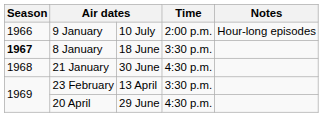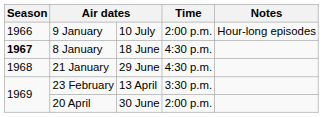 <table class="wikitable">
 <tr>
 <th>Season</th>
 <th colspan="2">Air dates</th>
 <th>Time</th>
 <th>Notes</th>
 </tr>
 <tr>
 <td>1966</td>
 <td>9 January</td>
 <td>10 July</td>
 <td>2:00 p.m.</td>
 <td>Hour-long episodes</td>
 </tr>
 <tr>
 <td><strong>1967</strong></td>
 <td>8 January</td>
 <td>18 June</td>
-<td>3:30 p.m.</td>
+<td>4:30 p.m.</td>
 <td></td>
 </tr>
 <tr>
 <td>1968</td>
 <td>21 January</td>
-<td>30 June</td>
+<td>29 June</td>
 <td>4:30 p.m.</td>
 <td></td>
 </tr>
 <tr>
 <td rowspan="2">1969</td>
 <td>23 February</td>
 <td>13 April</td>
 <td>3:30 p.m.</td>
 <td></td>
 </tr>
 <tr>
 <td>20 April</td>
-<td>29 June</td>
-<td>4:30 p.m.</td>
+<td>30 June</td>
+<td>2:00 p.m.</td>
 <td></td>
 </tr>
 </table>
